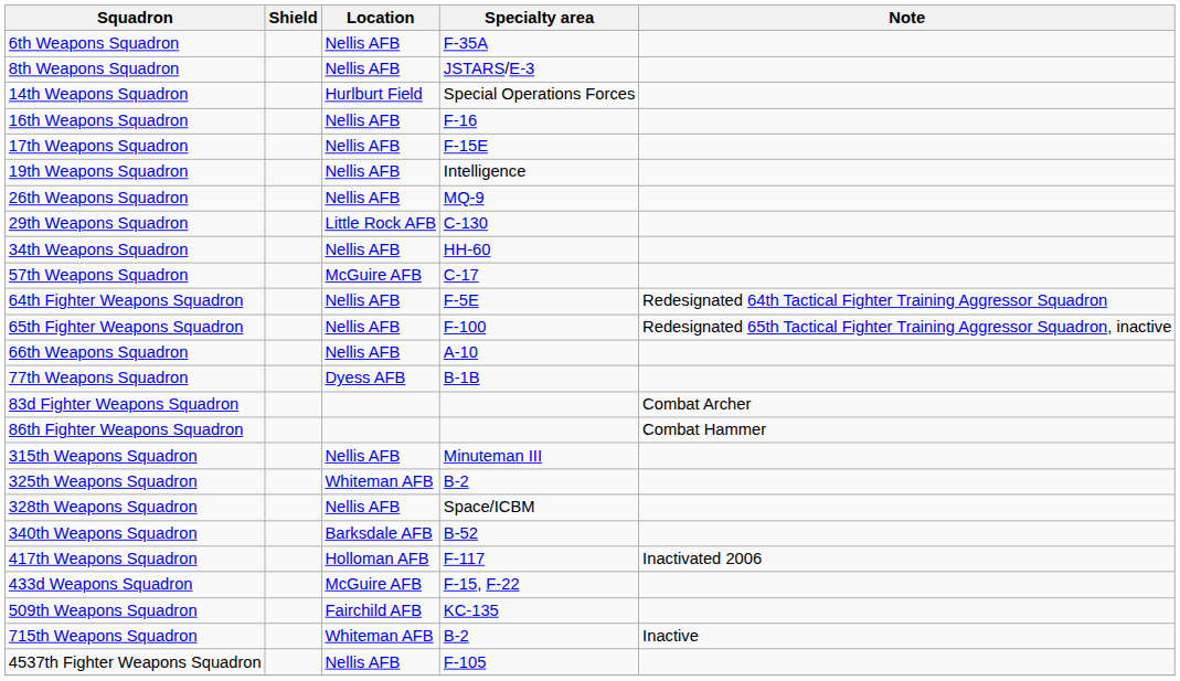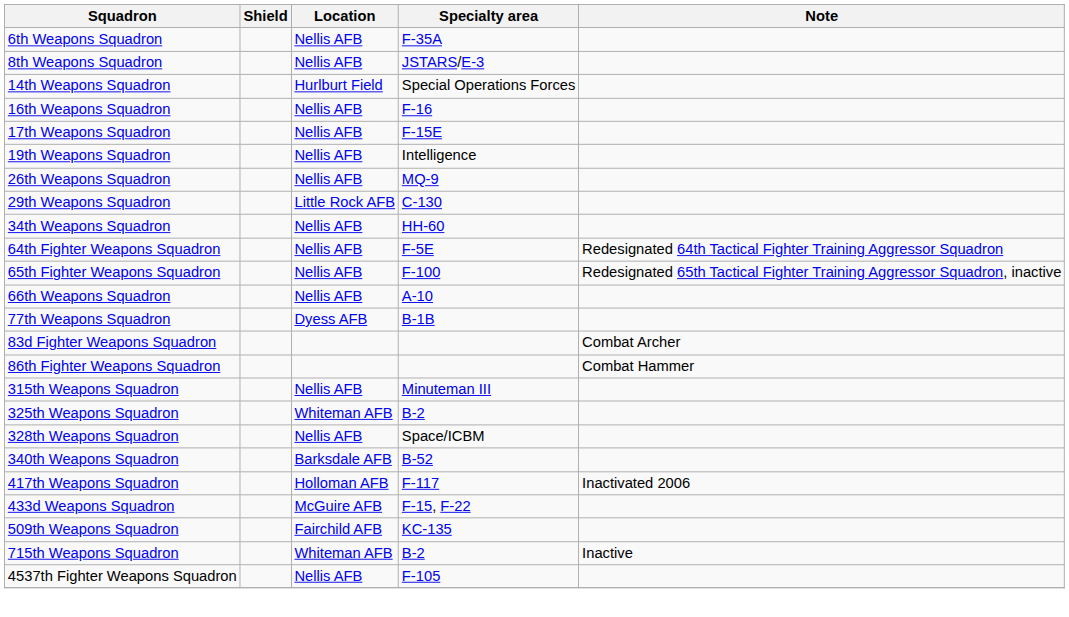 <table class="wikitable">
 <tr>
 <th>Squadron</th>
 <th>Shield</th>
 <th>Location</th>
 <th>Specialty area</th>
 <th>Note</th>
 </tr>
 <tr>
 <td><a href='#'>6th Weapons Squadron</a></td>
 <td></td>
 <td><a href='#'>Nellis AFB</a></td>
 <td><a href='#'>F-35A</a></td>
 <td></td>
 </tr>
 <tr>
 <td><a href='#'>8th Weapons Squadron</a></td>
 <td></td>
 <td><a href='#'>Nellis AFB</a></td>
 <td><a href='#'>JSTARS</a>/<a href='#'>E-3</a></td>
 <td></td>
 </tr>
 <tr>
 <td><a href='#'>14th Weapons Squadron</a></td>
 <td></td>
 <td><a href='#'>Hurlburt Field</a></td>
 <td>Special Operations Forces</td>
 <td></td>
 </tr>
 <tr>
 <td><a href='#'>16th Weapons Squadron</a></td>
 <td></td>
 <td><a href='#'>Nellis AFB</a></td>
 <td><a href='#'>F-16</a></td>
 <td></td>
 </tr>
 <tr>
 <td><a href='#'>17th Weapons Squadron</a></td>
 <td></td>
 <td><a href='#'>Nellis AFB</a></td>
 <td><a href='#'>F-15E</a></td>
 <td></td>
 </tr>
 <tr>
 <td><a href='#'>19th Weapons Squadron</a></td>
 <td></td>
 <td><a href='#'>Nellis AFB</a></td>
 <td>Intelligence</td>
 <td></td>
 </tr>
 <tr>
 <td><a href='#'>26th Weapons Squadron</a></td>
 <td></td>
 <td><a href='#'>Nellis AFB</a></td>
 <td><a href='#'>MQ-9</a></td>
 <td></td>
 </tr>
 <tr>
 <td><a href='#'>29th Weapons Squadron</a></td>
 <td></td>
 <td><a href='#'>Little Rock AFB</a></td>
 <td><a href='#'>C-130</a></td>
 <td></td>
 </tr>
 <tr>
 <td><a href='#'>34th Weapons Squadron</a></td>
 <td></td>
 <td><a href='#'>Nellis AFB</a></td>
 <td><a href='#'>HH-60</a></td>
-<td></td>
-</tr>
-<tr>
-<td><a href='#'>57th Weapons Squadron</a></td>
-<td></td>
-<td><a href='#'>McGuire AFB</a></td>
-<td><a href='#'>C-17</a></td>
 <td></td>
 </tr>
 <tr>
 <td><a href='#'>64th Fighter Weapons Squadron</a></td>
 <td></td>
 <td><a href='#'>Nellis AFB</a></td>
 <td><a href='#'>F-5E</a></td>
 <td>Redesignated <a href='#'>64th Tactical Fighter Training Aggressor Squadron</a></td>
 </tr>
 <tr>
 <td><a href='#'>65th Fighter Weapons Squadron</a></td>
 <td></td>
 <td><a href='#'>Nellis AFB</a></td>
 <td><a href='#'>F-100</a></td>
 <td>Redesignated <a href='#'>65th Tactical Fighter Training Aggressor Squadron</a>, inactive</td>
 </tr>
 <tr>
 <td><a href='#'>66th Weapons Squadron</a></td>
 <td></td>
 <td><a href='#'>Nellis AFB</a></td>
 <td><a href='#'>A-10</a></td>
 <td></td>
 </tr>
 <tr>
 <td><a href='#'>77th Weapons Squadron</a></td>
 <td></td>
 <td><a href='#'>Dyess AFB</a></td>
 <td><a href='#'>B-1B</a></td>
 <td></td>
 </tr>
 <tr>
 <td><a href='#'>83d Fighter Weapons Squadron</a></td>
 <td></td>
 <td></td>
 <td></td>
 <td>Combat Archer</td>
 </tr>
 <tr>
 <td><a href='#'>86th Fighter Weapons Squadron</a></td>
 <td></td>
 <td></td>
 <td></td>
 <td>Combat Hammer</td>
 </tr>
 <tr>
 <td><a href='#'>315th Weapons Squadron</a></td>
 <td></td>
 <td><a href='#'>Nellis AFB</a></td>
 <td><a href='#'>Minuteman III</a></td>
 <td></td>
 </tr>
 <tr>
 <td><a href='#'>325th Weapons Squadron</a></td>
 <td></td>
 <td><a href='#'>Whiteman AFB</a></td>
 <td><a href='#'>B-2</a></td>
 <td></td>
 </tr>
 <tr>
 <td><a href='#'>328th Weapons Squadron</a></td>
 <td></td>
 <td><a href='#'>Nellis AFB</a></td>
 <td>Space/ICBM</td>
 <td></td>
 </tr>
 <tr>
 <td><a href='#'>340th Weapons Squadron</a></td>
 <td></td>
 <td><a href='#'>Barksdale AFB</a></td>
 <td><a href='#'>B-52</a></td>
 <td></td>
 </tr>
 <tr>
 <td><a href='#'>417th Weapons Squadron</a></td>
 <td></td>
 <td><a href='#'>Holloman AFB</a></td>
 <td><a href='#'>F-117</a></td>
 <td>Inactivated 2006</td>
 </tr>
 <tr>
 <td><a href='#'>433d Weapons Squadron</a></td>
 <td></td>
 <td><a href='#'>McGuire AFB</a></td>
 <td><a href='#'>F-15</a>, <a href='#'>F-22</a></td>
 <td></td>
 </tr>
 <tr>
 <td><a href='#'>509th Weapons Squadron</a></td>
 <td></td>
 <td><a href='#'>Fairchild AFB</a></td>
 <td><a href='#'>KC-135</a></td>
 <td></td>
 </tr>
 <tr>
 <td><a href='#'>715th Weapons Squadron</a></td>
 <td></td>
 <td><a href='#'>Whiteman AFB</a></td>
 <td><a href='#'>B-2</a></td>
 <td>Inactive</td>
 </tr>
 <tr>
 <td>4537th Fighter Weapons Squadron</td>
 <td></td>
 <td><a href='#'>Nellis AFB</a></td>
 <td><a href='#'>F-105</a></td>
 <td></td>
 </tr>
 <tr>
 </tr>
 </table>
